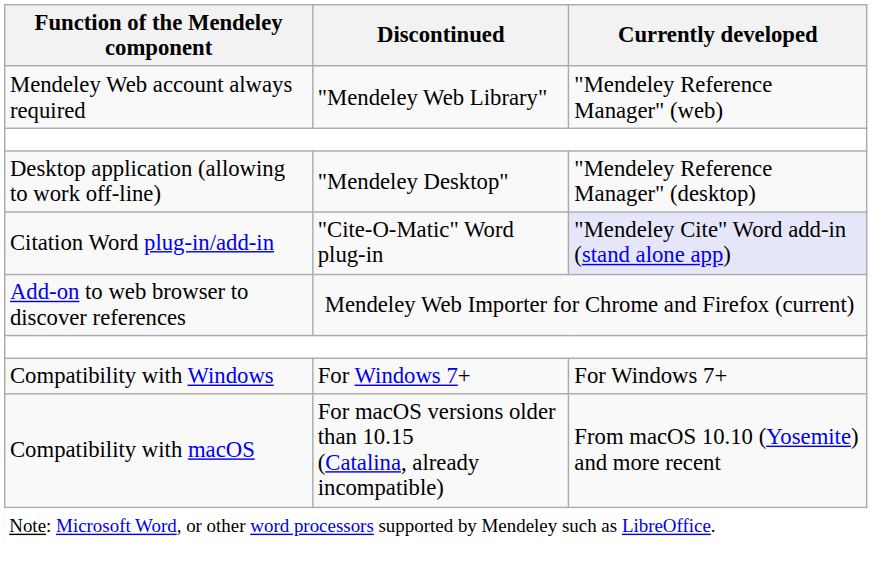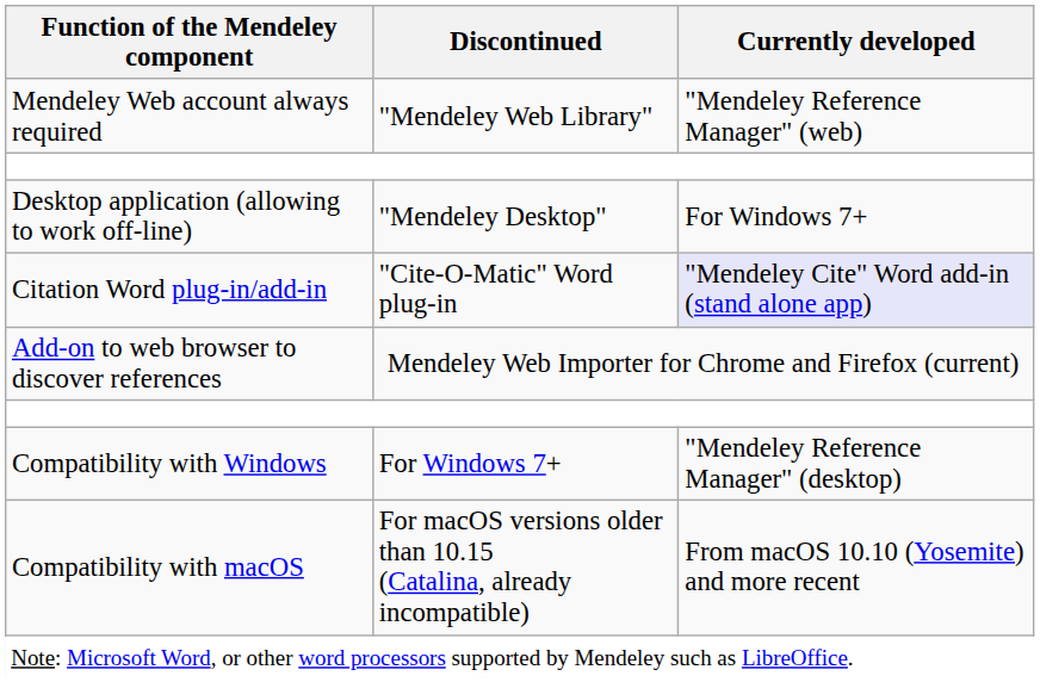 <table class="wikitable"  style="border: none;">
 <tr>
 <th>Function of the Mendeley component</th>
 <th>Discontinued</th>
 <th>Currently developed</th>
 </tr>
 <tr>
 <td>Mendeley Web account always required</td>
 <td>"Mendeley Web Library"</td>
 <td>"Mendeley Reference Manager" (web)</td>
 </tr>
 <tr style=height:1em>
 <td colspan=3 ; style="background-color: white"></td>
 </tr>
 <tr>
 <td>Desktop application (allowing to work off-line)</td>
 <td>"Mendeley Desktop"</td>
-<td>"Mendeley Reference Manager" (desktop)</td>
+<td>For Windows 7+</td>
 </tr>
 <tr>
 <td>Citation Word <a href='#'>plug-in/add-in</a></td>
 <td>"Cite-O-Matic" Word plug-in</td>
 <td style="background: lavender;">"Mendeley Cite" Word add-in (<a href='#'>stand alone app</a>)</td>
 </tr>
 <tr>
 <td><a href='#'>Add-on</a> to web browser to discover references</td>
 <td colspan=2 style="text-align:center;">Mendeley Web Importer for Chrome and Firefox (current)</td>
 </tr>
 <tr style=height:1em>
 <td colspan=3 ; style="background-color: white"></td>
 </tr>
 <tr>
 <td>Compatibility with <a href='#'>Windows</a></td>
 <td>For <a href='#'>Windows 7</a>+</td>
-<td>For Windows 7+</td>
+<td>"Mendeley Reference Manager" (desktop)</td>
 </tr>
 <tr>
 <td>Compatibility with <a href='#'>macOS</a></td>
 <td>For macOS versions older than 10.15<br>(<a href='#'>Catalina</a>, already incompatible)</td>
 <td>From macOS 10.10 (<a href='#'>Yosemite</a>)<br>and more recent</td>
 </tr>
 <tr style=height:1em>
 <td colspan=3 ; style="background-color: white; border-style: solid none none none;"><small><u>Note</u>: <a href='#'>Microsoft Word</a>, or other <a href='#'>word processors</a> supported by Mendeley such as <a href='#'>LibreOffice</a>.</small></td>
 </tr>
 </table>
